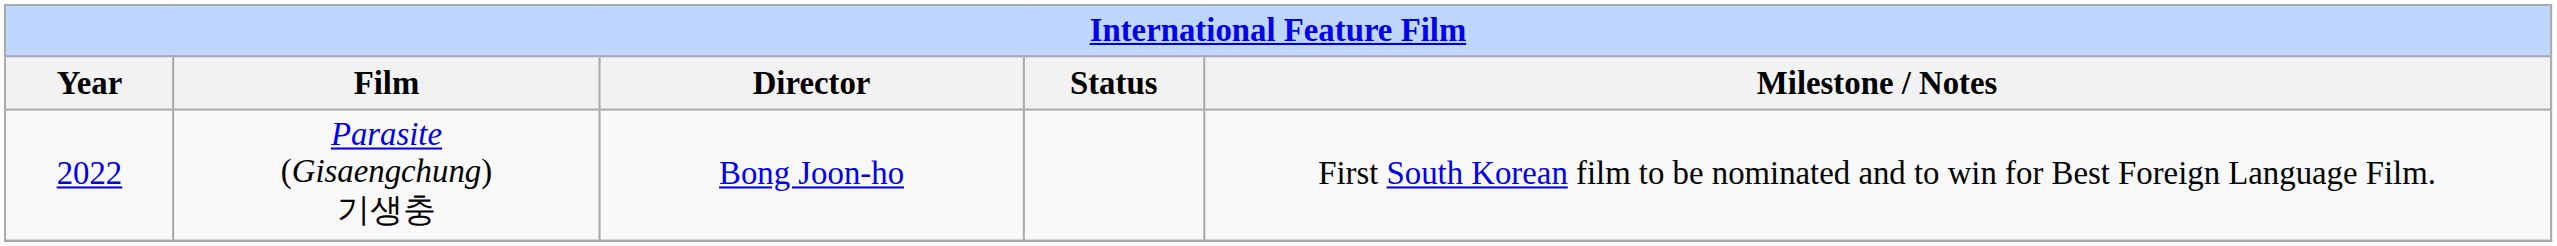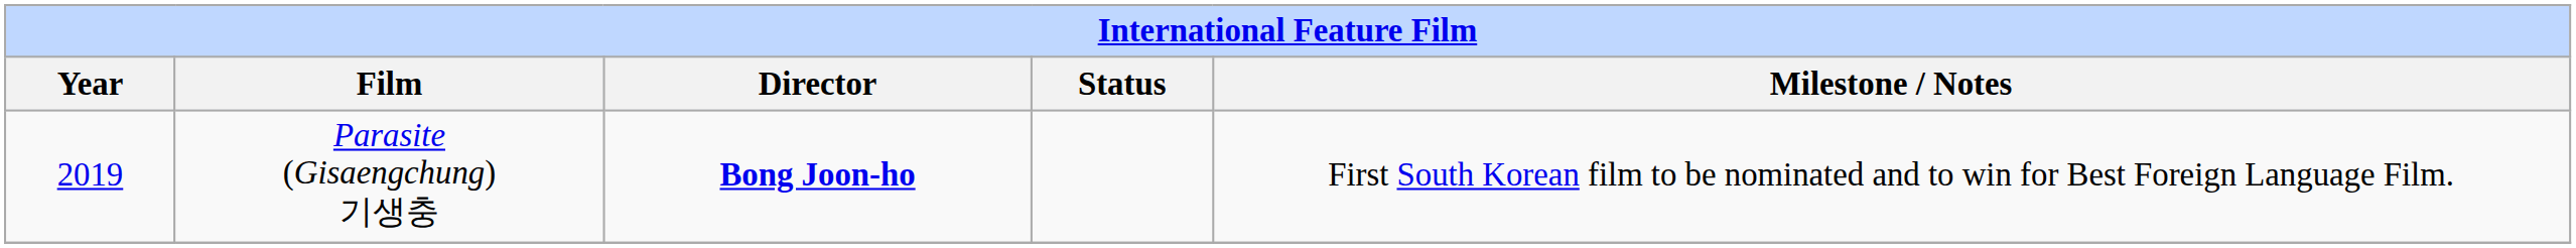 <table class="wikitable" style="text-align: center">
 <tr style="background:#bfd7ff;">
 <td colspan="6" style="text-align: center;"><strong><a href='#'>International Feature Film</a></strong></td>
 </tr>
 <tr style="background:#ebf5ff;">
 <th style="width:075px;">Year</th>
 <th style="width:200px;">Film</th>
 <th style="width:200px;"><strong>Director</strong></th>
 <th style="width:080px;">Status</th>
 <th style="width:650px;">Milestone / Notes</th>
 </tr>
 <tr>
-<td><a href='#'>2022</a><br></td>
+<td><a href='#'>2019</a><br></td>
 <td><em><a href='#'>Parasite</a></em><br>(<em>Gisaengchung</em>)<br>기생충</td>
-<td><a href='#'>Bong Joon-ho</a></td>
+<td><strong><a href='#'>Bong Joon-ho</a></strong></td>
 <td></td>
 <td>First <a href='#'>South Korean</a> film to be nominated and to win for Best Foreign Language Film.</td>
 </tr>
 <tr>
 </tr>
 </table>
